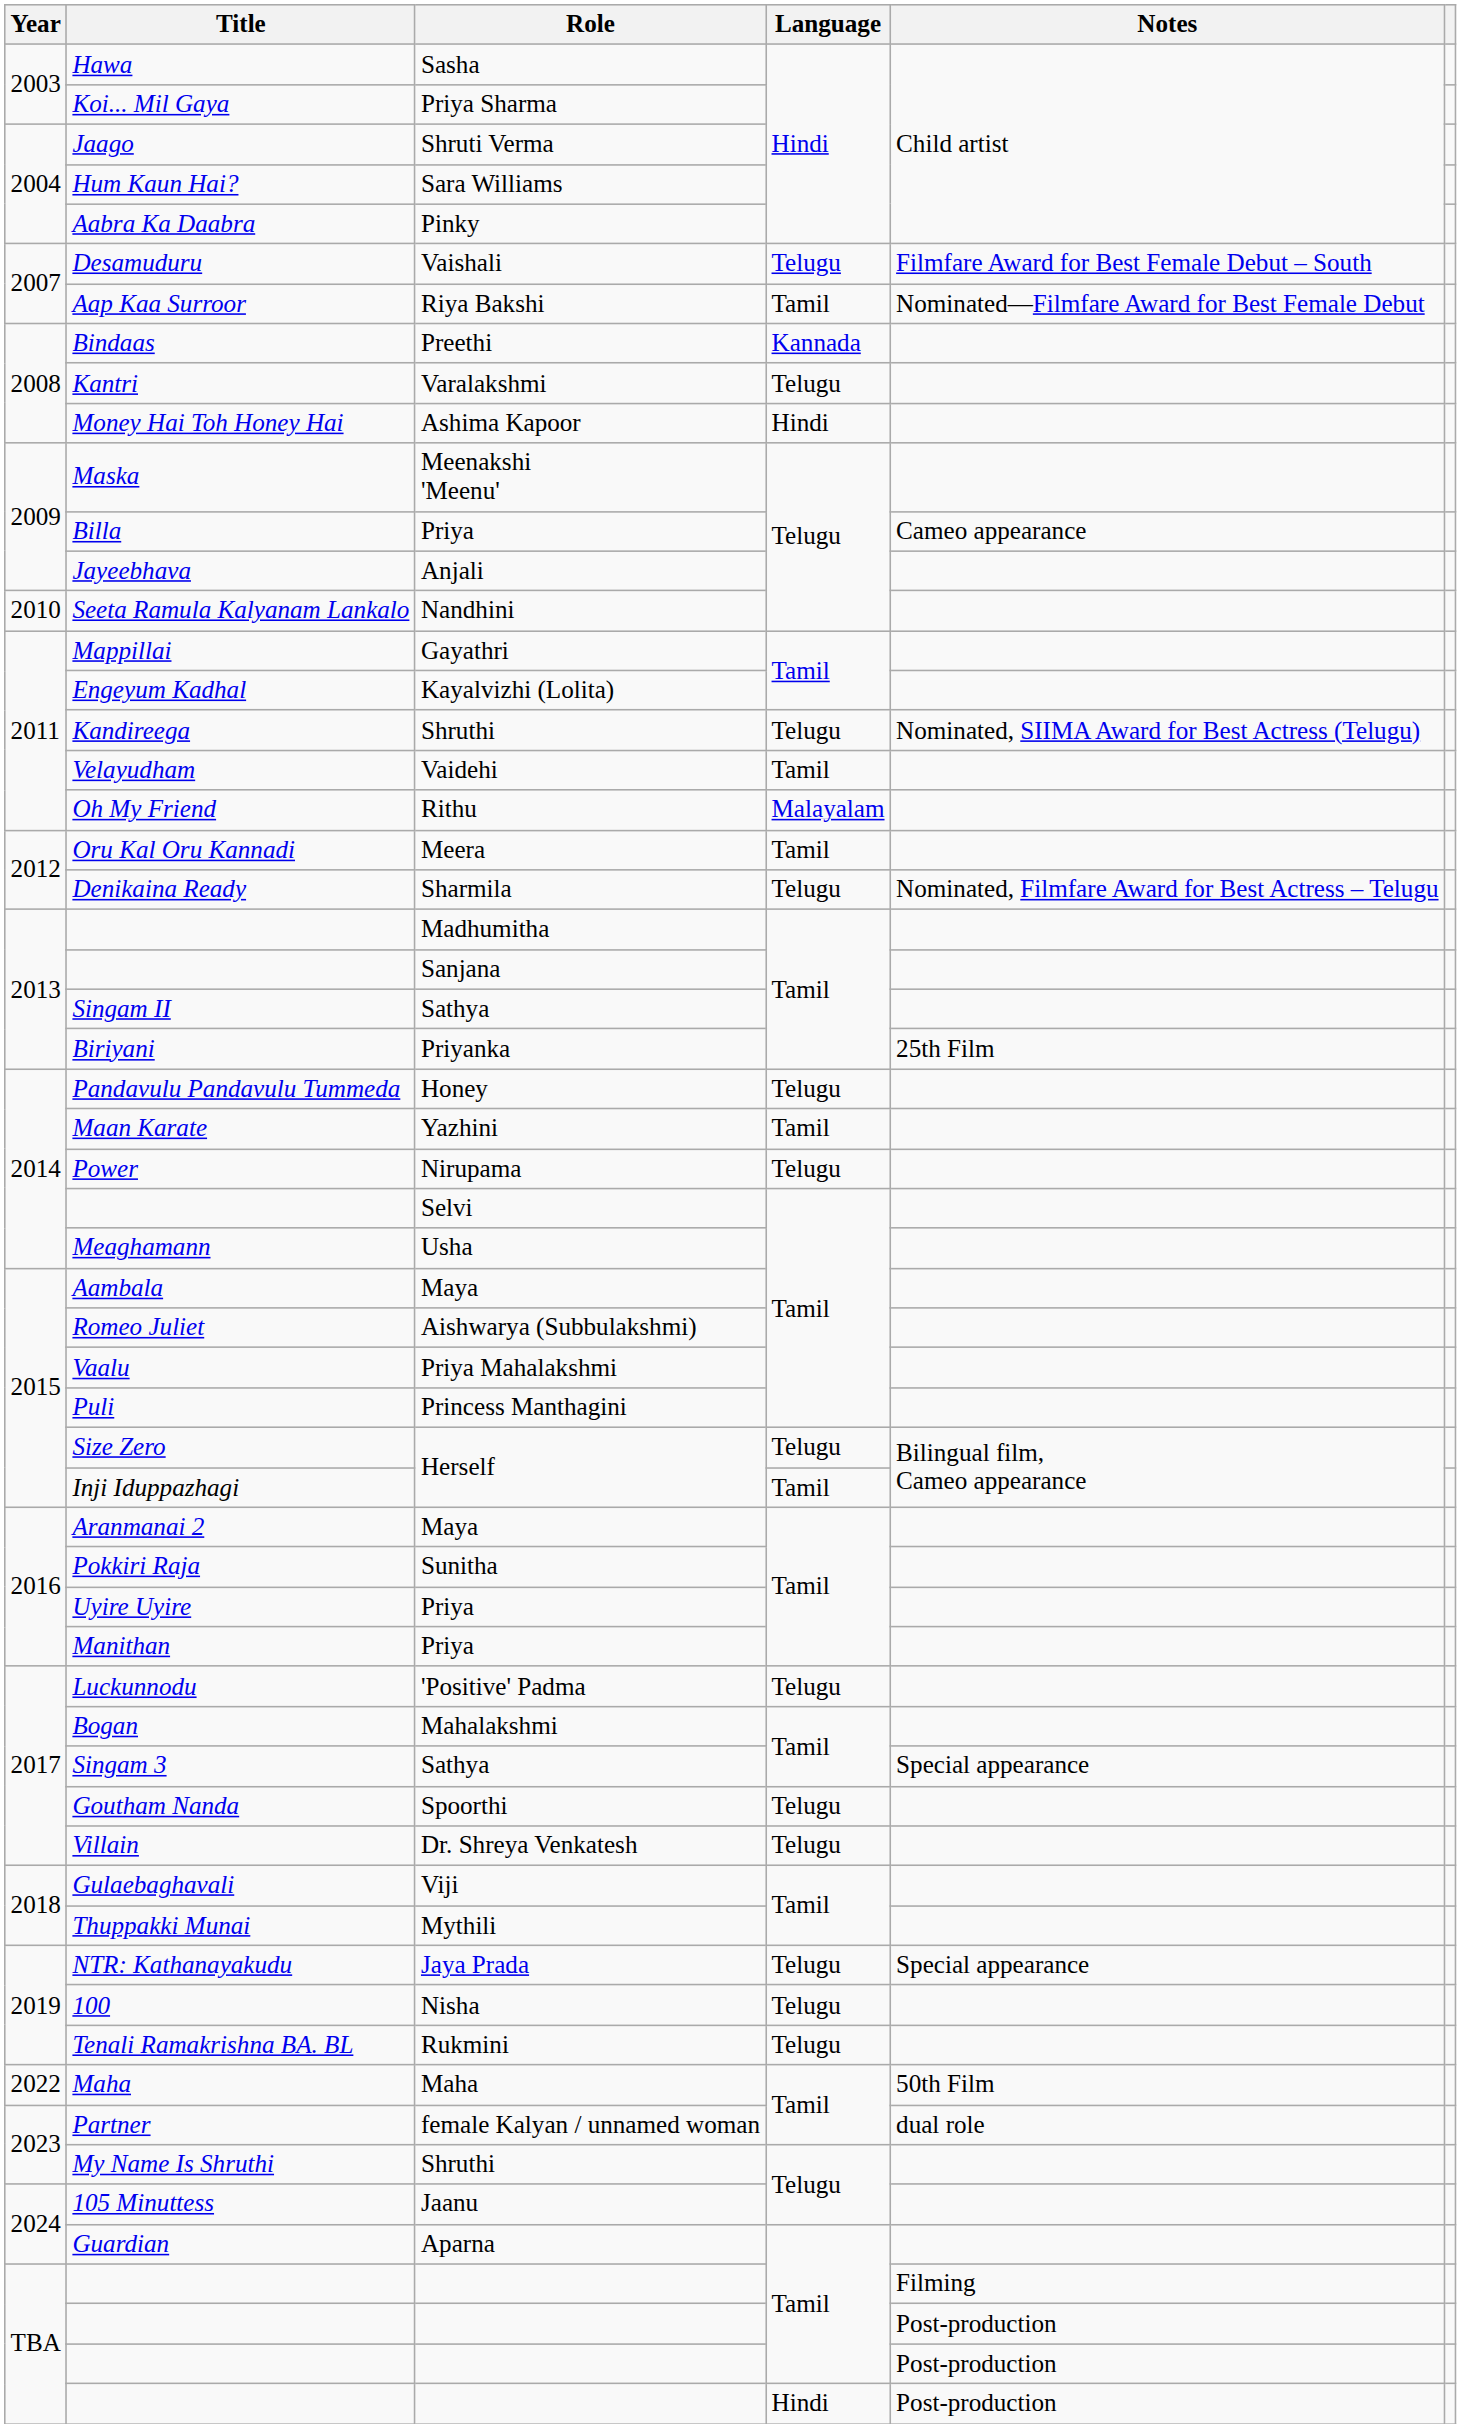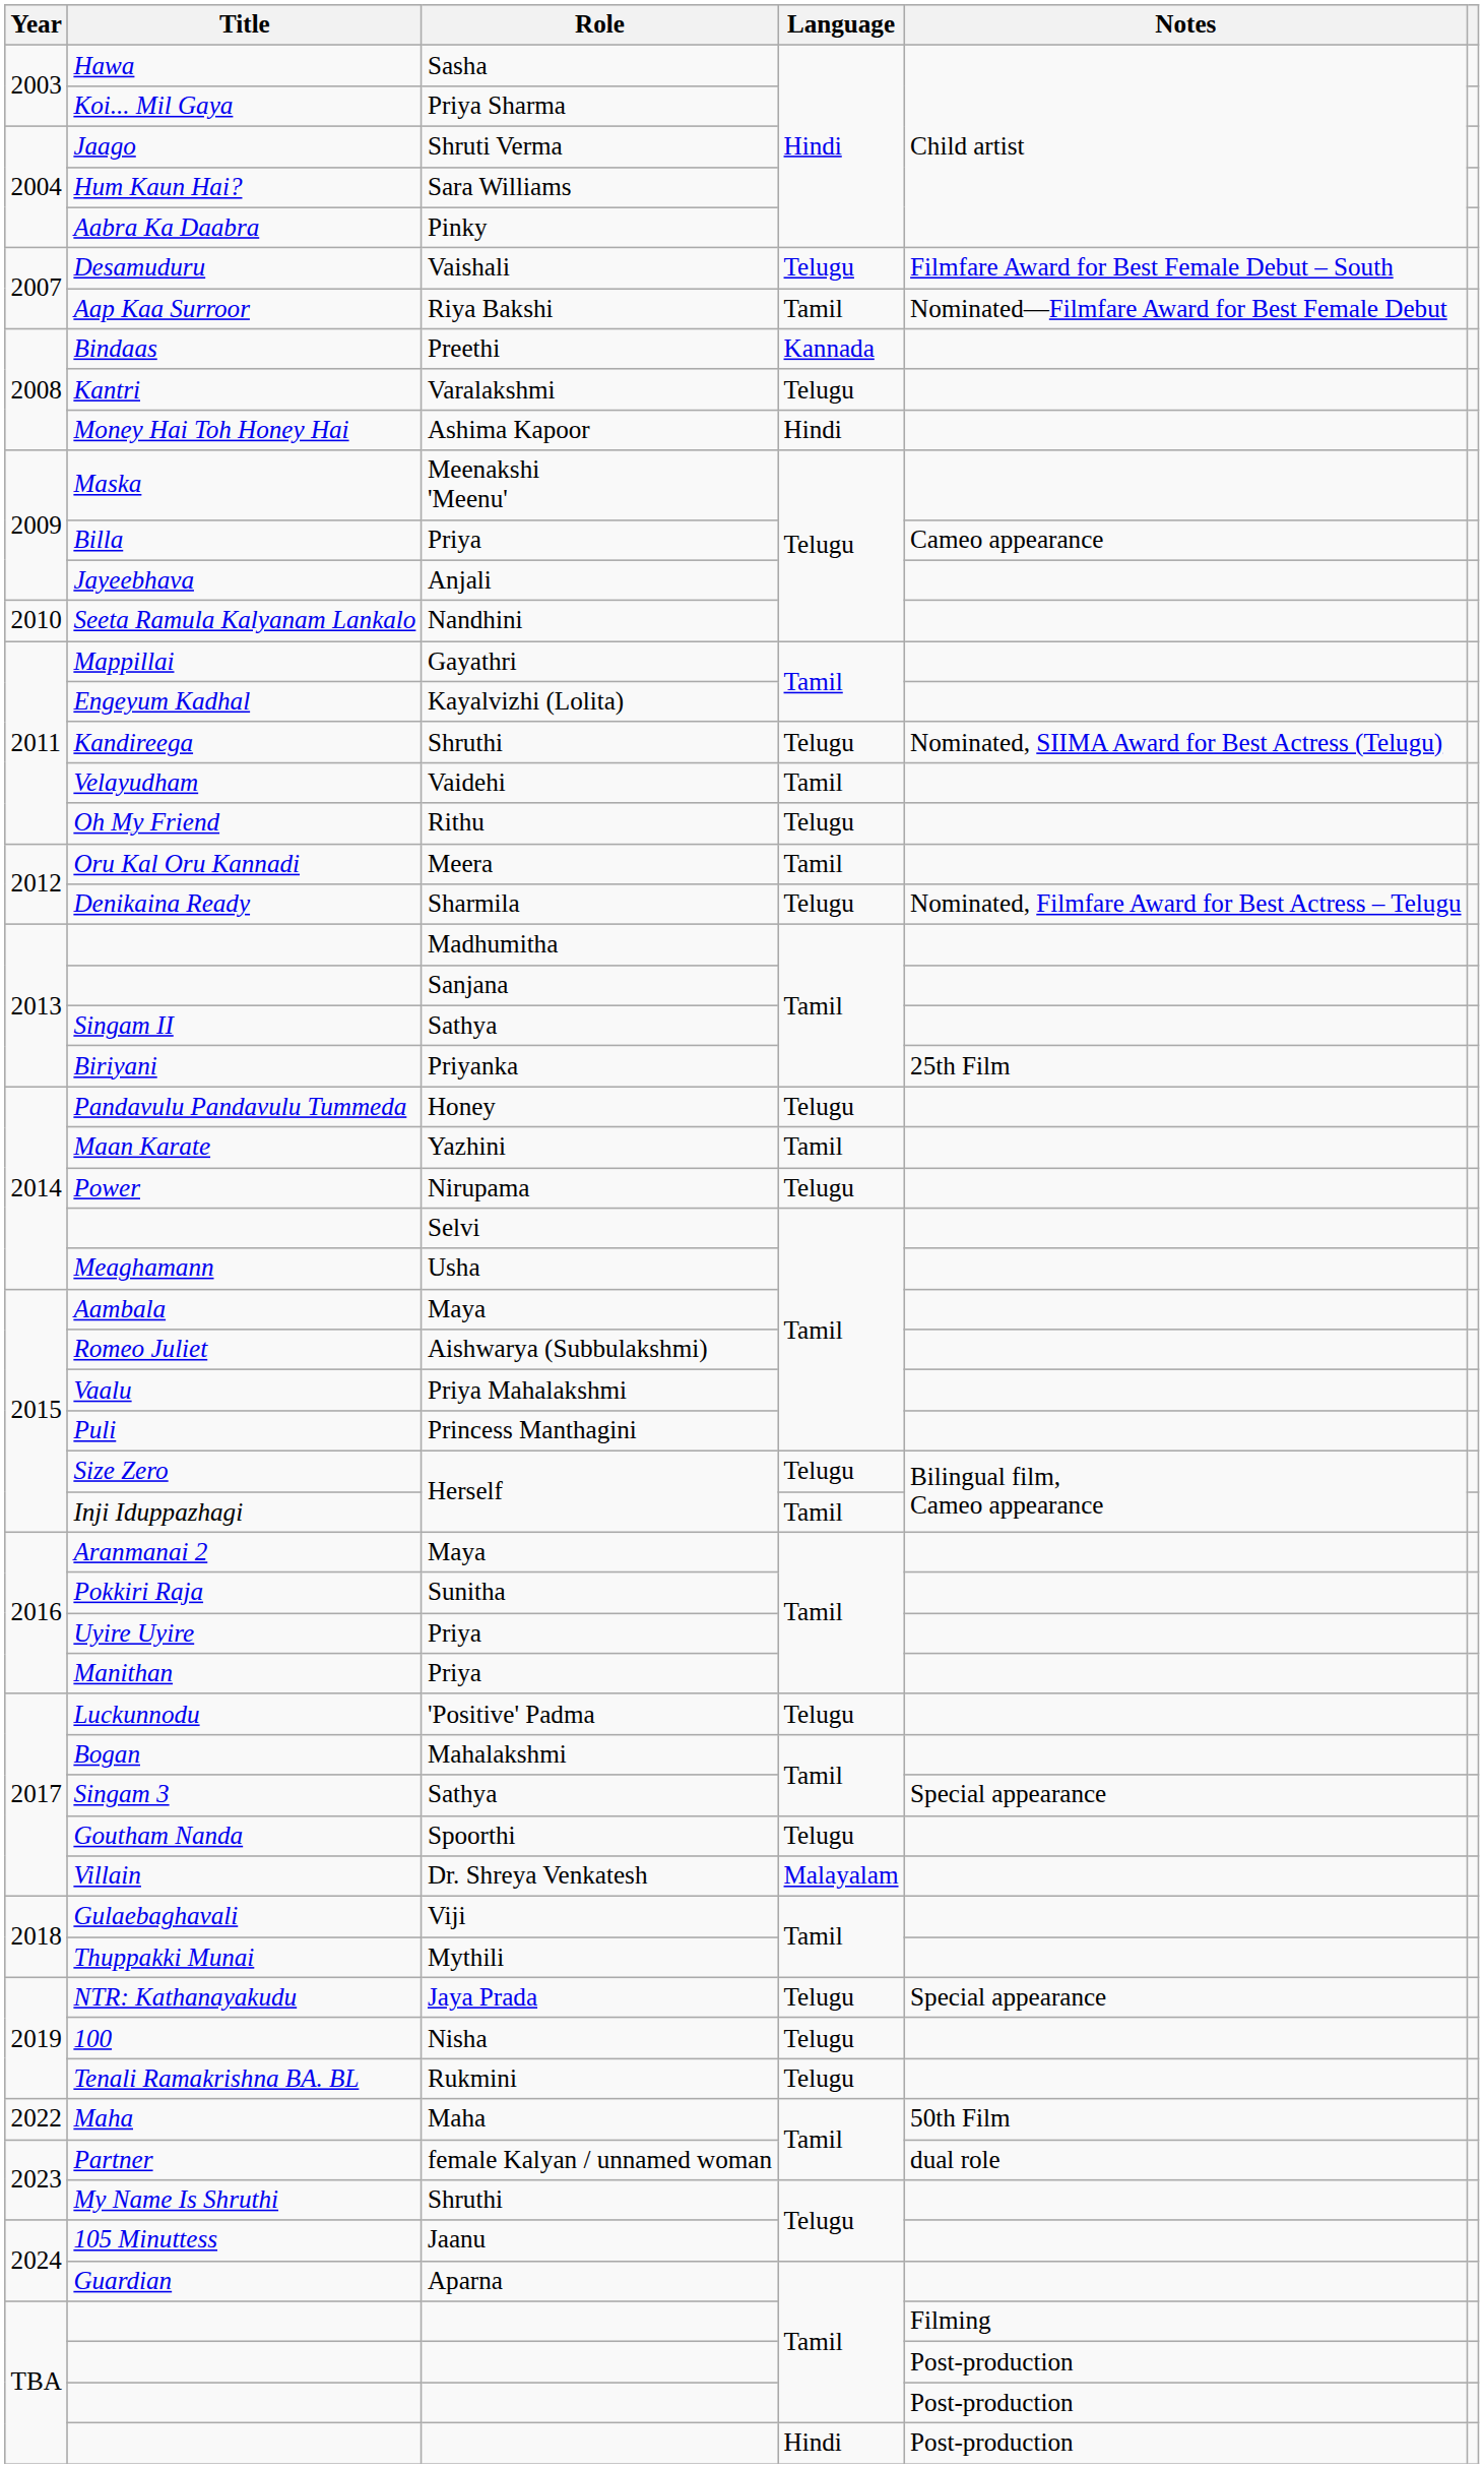 <table class="wikitable sortable">
 <tr>
 <th>Year</th>
 <th>Title</th>
 <th>Role</th>
 <th>Language</th>
 <th class="unsortable">Notes</th>
 <th class="unsortable"></th>
 </tr>
 <tr>
 <td rowspan="2">2003</td>
 <td><em><a href='#'>Hawa</a></em></td>
 <td>Sasha</td>
 <td rowspan="5"><a href='#'>Hindi</a></td>
 <td rowspan="5">Child artist</td>
 <td></td>
 </tr>
 <tr>
 <td><em><a href='#'>Koi... Mil Gaya</a></em></td>
 <td>Priya Sharma</td>
 <td></td>
 </tr>
 <tr>
 <td rowspan="3">2004</td>
 <td><em><a href='#'>Jaago</a></em></td>
 <td>Shruti Verma</td>
 <td></td>
 </tr>
 <tr>
 <td><em><a href='#'>Hum Kaun Hai?</a></em></td>
 <td>Sara Williams</td>
 <td></td>
 </tr>
 <tr>
 <td><em><a href='#'>Aabra Ka Daabra</a></em></td>
 <td>Pinky</td>
 <td></td>
 </tr>
 <tr>
 <td rowspan="2">2007</td>
 <td><em><a href='#'>Desamuduru</a></em></td>
 <td>Vaishali</td>
 <td><a href='#'>Telugu</a></td>
 <td><a href='#'>Filmfare Award for Best Female Debut – South</a></td>
 <td></td>
 </tr>
 <tr>
 <td><em><a href='#'>Aap Kaa Surroor</a></em></td>
 <td>Riya Bakshi</td>
 <td>Tamil</td>
 <td>Nominated—<a href='#'>Filmfare Award for Best Female Debut</a></td>
 <td></td>
 </tr>
 <tr>
 <td rowspan="3">2008</td>
 <td><em><a href='#'>Bindaas</a></em></td>
 <td>Preethi</td>
 <td><a href='#'>Kannada</a></td>
 <td></td>
 <td></td>
 </tr>
 <tr>
 <td><em><a href='#'>Kantri</a></em></td>
 <td>Varalakshmi</td>
 <td>Telugu</td>
 <td></td>
 <td></td>
 </tr>
 <tr>
 <td><em><a href='#'>Money Hai Toh Honey Hai</a></em></td>
 <td>Ashima Kapoor</td>
 <td>Hindi</td>
 <td></td>
 <td></td>
 </tr>
 <tr>
 <td rowspan="3">2009</td>
 <td><em><a href='#'>Maska</a></em></td>
 <td>Meenakshi<br>'Meenu'</td>
 <td rowspan="4">Telugu</td>
 <td></td>
 <td></td>
 </tr>
 <tr>
 <td><em><a href='#'>Billa</a></em></td>
 <td>Priya</td>
 <td>Cameo appearance</td>
 <td></td>
 </tr>
 <tr>
 <td><em><a href='#'>Jayeebhava</a></em></td>
 <td>Anjali</td>
 <td></td>
 <td></td>
 </tr>
 <tr>
 <td>2010</td>
 <td><em><a href='#'>Seeta Ramula Kalyanam Lankalo</a></em></td>
 <td>Nandhini</td>
 <td></td>
 <td></td>
 </tr>
 <tr>
 <td rowspan="5">2011</td>
 <td><em><a href='#'>Mappillai</a></em></td>
 <td>Gayathri</td>
 <td rowspan="2"><a href='#'>Tamil</a></td>
 <td></td>
 <td></td>
 </tr>
 <tr>
 <td><em><a href='#'>Engeyum Kadhal</a></em></td>
 <td>Kayalvizhi (Lolita)</td>
 <td></td>
 <td></td>
 </tr>
 <tr>
 <td><em><a href='#'>Kandireega</a></em></td>
 <td>Shruthi</td>
 <td>Telugu</td>
 <td>Nominated, <a href='#'>SIIMA Award for Best Actress (Telugu)</a></td>
 <td></td>
 </tr>
 <tr>
 <td><em><a href='#'>Velayudham</a></em></td>
 <td>Vaidehi</td>
 <td>Tamil</td>
 <td></td>
 <td></td>
 </tr>
 <tr>
 <td><em><a href='#'>Oh My Friend</a></em></td>
 <td>Rithu</td>
-<td><a href='#'>Malayalam</a></td>
+<td>Telugu</td>
 <td></td>
 <td></td>
 </tr>
 <tr>
 <td rowspan="2">2012</td>
 <td><em><a href='#'>Oru Kal Oru Kannadi</a></em></td>
 <td>Meera</td>
 <td>Tamil</td>
 <td></td>
 <td></td>
 </tr>
 <tr>
 <td><em><a href='#'>Denikaina Ready</a></em></td>
 <td>Sharmila</td>
 <td>Telugu</td>
 <td>Nominated, <a href='#'>Filmfare Award for Best Actress – Telugu</a></td>
 <td></td>
 </tr>
 <tr>
 <td rowspan="4">2013</td>
 <td></td>
 <td>Madhumitha</td>
 <td rowspan="4">Tamil</td>
 <td></td>
 <td></td>
 </tr>
 <tr>
 <td></td>
 <td>Sanjana</td>
 <td></td>
 <td></td>
 </tr>
 <tr>
 <td><em><a href='#'>Singam II</a></em></td>
 <td>Sathya</td>
 <td></td>
 <td></td>
 </tr>
 <tr>
 <td><em><a href='#'>Biriyani</a></em></td>
 <td>Priyanka</td>
 <td>25th Film</td>
 <td></td>
 </tr>
 <tr>
 <td rowspan="5">2014</td>
 <td><em><a href='#'>Pandavulu Pandavulu Tummeda</a></em></td>
 <td>Honey</td>
 <td>Telugu</td>
 <td></td>
 <td></td>
 </tr>
 <tr>
 <td><em><a href='#'>Maan Karate</a></em></td>
 <td>Yazhini</td>
 <td>Tamil</td>
 <td></td>
 <td></td>
 </tr>
 <tr>
 <td><em><a href='#'>Power</a></em></td>
 <td>Nirupama</td>
 <td>Telugu</td>
 <td></td>
 <td></td>
 </tr>
 <tr>
 <td></td>
 <td>Selvi</td>
 <td rowspan="6">Tamil</td>
 <td></td>
 <td></td>
 </tr>
 <tr>
 <td><em><a href='#'>Meaghamann</a></em></td>
 <td>Usha</td>
 <td></td>
 <td></td>
 </tr>
 <tr>
 <td rowspan="6">2015</td>
 <td><em><a href='#'>Aambala</a></em></td>
 <td>Maya</td>
 <td></td>
 <td></td>
 </tr>
 <tr>
 <td><em><a href='#'>Romeo Juliet</a></em></td>
 <td>Aishwarya (Subbulakshmi)</td>
 <td></td>
 <td></td>
 </tr>
 <tr>
 <td><em><a href='#'>Vaalu</a></em></td>
 <td>Priya Mahalakshmi</td>
 <td></td>
 <td></td>
 </tr>
 <tr>
 <td><em><a href='#'>Puli</a></em></td>
 <td>Princess Manthagini</td>
 <td></td>
 <td></td>
 </tr>
 <tr>
 <td><em><a href='#'>Size Zero</a></em></td>
 <td rowspan="2">Herself</td>
 <td>Telugu</td>
 <td rowspan="2">Bilingual film,<br> Cameo appearance</td>
 <td></td>
 </tr>
 <tr>
 <td><em>Inji Iduppazhagi</em></td>
 <td>Tamil</td>
 <td></td>
 </tr>
 <tr>
 <td rowspan="4">2016</td>
 <td><em><a href='#'>Aranmanai 2</a></em></td>
 <td>Maya</td>
 <td rowspan="4">Tamil</td>
 <td></td>
 <td></td>
 </tr>
 <tr>
 <td><em><a href='#'>Pokkiri Raja</a></em></td>
 <td>Sunitha</td>
 <td></td>
 <td></td>
 </tr>
 <tr>
 <td><em><a href='#'>Uyire Uyire</a></em></td>
 <td>Priya</td>
 <td></td>
 <td></td>
 </tr>
 <tr>
 <td><em><a href='#'>Manithan</a></em></td>
 <td>Priya</td>
 <td></td>
 <td></td>
 </tr>
 <tr>
 <td rowspan="5">2017</td>
 <td><em><a href='#'>Luckunnodu</a></em></td>
 <td>'Positive' Padma</td>
 <td>Telugu</td>
 <td></td>
 <td></td>
 </tr>
 <tr>
 <td><em><a href='#'>Bogan</a></em></td>
 <td>Mahalakshmi</td>
 <td rowspan="2">Tamil</td>
 <td></td>
 <td></td>
 </tr>
 <tr>
 <td><em><a href='#'>Singam 3</a></em></td>
 <td>Sathya</td>
 <td>Special appearance</td>
 <td></td>
 </tr>
 <tr>
 <td><em><a href='#'>Goutham Nanda</a></em></td>
 <td>Spoorthi</td>
 <td>Telugu</td>
 <td></td>
 <td></td>
 </tr>
 <tr>
 <td><em><a href='#'>Villain</a></em></td>
 <td>Dr. Shreya Venkatesh</td>
-<td>Telugu</td>
+<td><a href='#'>Malayalam</a></td>
 <td></td>
 <td></td>
 </tr>
 <tr>
 <td rowspan="2">2018</td>
 <td><em><a href='#'>Gulaebaghavali</a></em></td>
 <td>Viji</td>
 <td rowspan="2">Tamil</td>
 <td></td>
 <td></td>
 </tr>
 <tr>
 <td><em><a href='#'>Thuppakki Munai</a></em></td>
 <td>Mythili</td>
 <td></td>
 <td></td>
 </tr>
 <tr>
 <td rowspan="3">2019</td>
 <td><em><a href='#'>NTR: Kathanayakudu</a></em></td>
 <td><a href='#'>Jaya Prada</a></td>
 <td>Telugu</td>
 <td>Special appearance</td>
 <td></td>
 </tr>
 <tr>
 <td><em><a href='#'>100</a></em></td>
 <td>Nisha</td>
 <td>Telugu</td>
 <td></td>
 <td></td>
 </tr>
 <tr>
 <td><em><a href='#'>Tenali Ramakrishna BA. BL</a></em></td>
 <td>Rukmini</td>
 <td>Telugu</td>
 <td></td>
 <td></td>
 </tr>
 <tr>
 <td rowspan="1">2022</td>
 <td><em><a href='#'>Maha</a></em></td>
 <td>Maha</td>
 <td rowspan="2">Tamil</td>
 <td>50th Film</td>
 <td></td>
 </tr>
 <tr>
 <td rowspan="2">2023</td>
 <td><em><a href='#'>Partner</a></em></td>
 <td>female Kalyan / unnamed woman</td>
 <td>dual role</td>
 <td></td>
 </tr>
 <tr>
 <td><em><a href='#'>My Name Is Shruthi</a></em></td>
 <td>Shruthi</td>
 <td rowspan="2">Telugu</td>
 <td></td>
 <td></td>
 </tr>
 <tr>
 <td rowspan="2">2024</td>
 <td><em><a href='#'>105 Minuttess</a></em></td>
 <td>Jaanu</td>
 <td></td>
 <td></td>
 </tr>
 <tr>
 <td><em><a href='#'>Guardian</a></em></td>
 <td>Aparna</td>
 <td rowspan="4">Tamil</td>
 <td></td>
 <td></td>
 </tr>
 <tr>
 <td rowspan="4">TBA</td>
 <td></td>
 <td></td>
 <td>Filming</td>
 <td></td>
 </tr>
 <tr>
 <td></td>
 <td></td>
 <td>Post-production</td>
 <td></td>
 </tr>
 <tr>
 <td></td>
 <td></td>
 <td>Post-production</td>
 <td></td>
 </tr>
 <tr>
 <td></td>
 <td></td>
 <td>Hindi</td>
 <td>Post-production</td>
 <td></td>
 </tr>
 </table>
